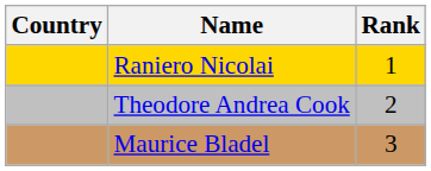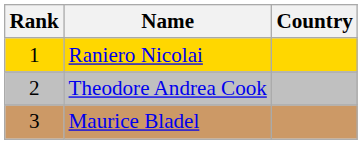 <table class="wikitable sortable" style="text-align:center">
 <tr>
+<th>Rank</th>
+<th>Name</th>
 <th>Country</th>
-<th>Name</th>
-<th>Rank</th>
 </tr>
 <tr bgcolor=gold>
+<td>1</td>
+<td align="left"><a href='#'>Raniero Nicolai</a></td>
 <td align="left"></td>
-<td align="left"><a href='#'>Raniero Nicolai</a></td>
-<td>1</td>
 </tr>
 <tr bgcolor=silver>
+<td>2</td>
+<td align="left"><a href='#'>Theodore Andrea Cook</a></td>
 <td align="left"></td>
-<td align="left"><a href='#'>Theodore Andrea Cook</a></td>
-<td>2</td>
 </tr>
 <tr bgcolor=#CC9966>
+<td>3</td>
+<td align="left"><a href='#'>Maurice Bladel</a></td>
 <td align="left"></td>
-<td align="left"><a href='#'>Maurice Bladel</a></td>
-<td>3</td>
 </tr>
 </table>
